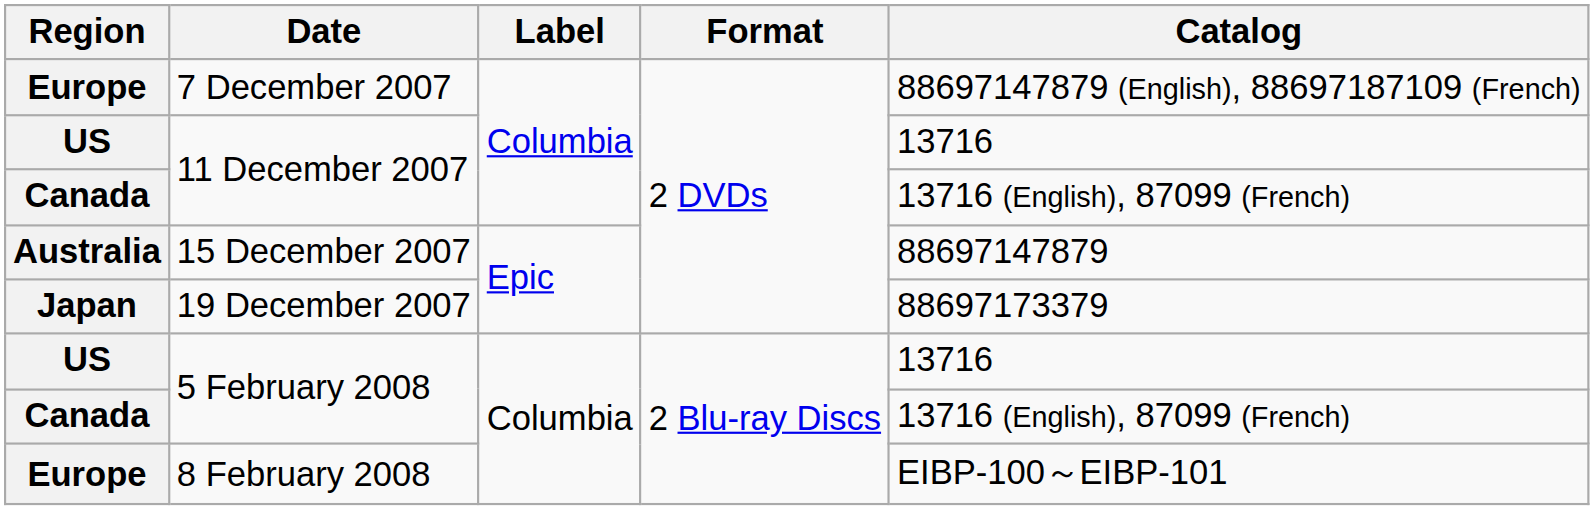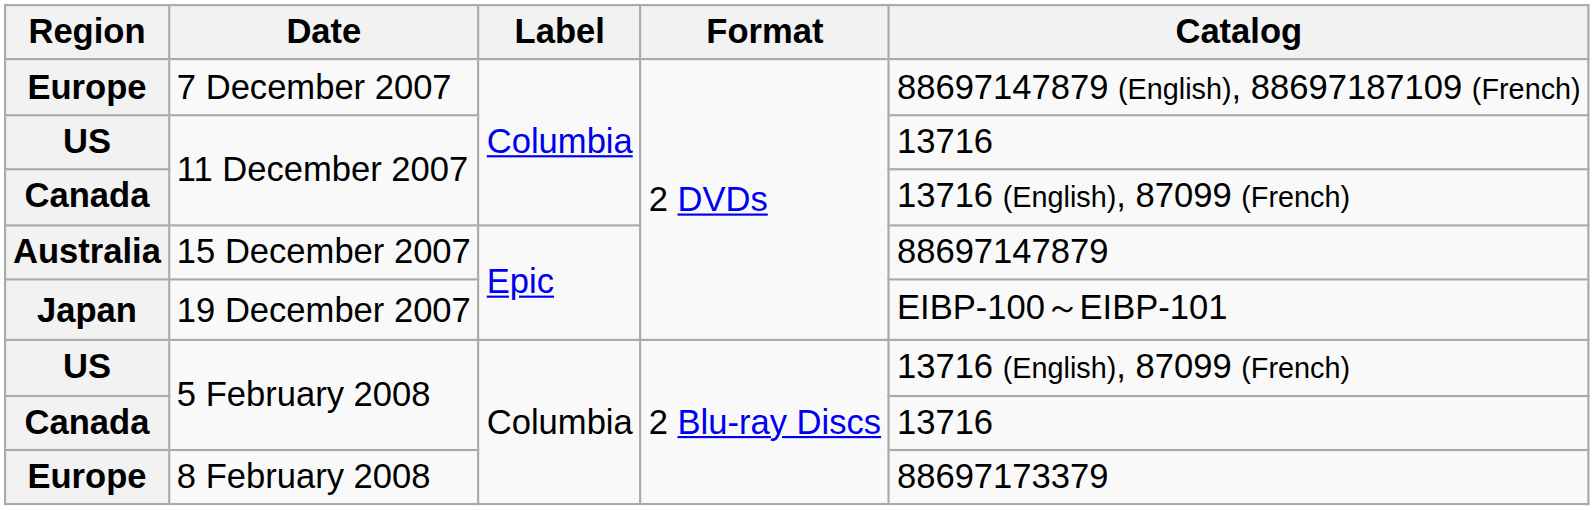 <table class="wikitable plainrowheaders">
 <tr>
 <th>Region</th>
 <th>Date</th>
 <th>Label</th>
 <th>Format</th>
 <th>Catalog</th>
 </tr>
 <tr>
 <th scope="row">Europe</th>
 <td>7 December 2007</td>
 <td rowspan="3"><a href='#'>Columbia</a></td>
 <td rowspan="5">2 <a href='#'>DVDs</a></td>
 <td>88697147879 <small>(English)</small>, 88697187109 <small>(French)</small></td>
 </tr>
 <tr>
 <th scope="row">US</th>
 <td rowspan="2">11 December 2007</td>
 <td>13716</td>
 </tr>
 <tr>
 <th scope="row">Canada</th>
 <td>13716 <small>(English)</small>, 87099 <small>(French)</small></td>
 </tr>
 <tr>
 <th scope="row">Australia</th>
 <td>15 December 2007</td>
 <td rowspan="2"><a href='#'>Epic</a></td>
 <td>88697147879</td>
 </tr>
 <tr>
 <th scope="row">Japan</th>
 <td>19 December 2007</td>
-<td>88697173379</td>
+<td>EIBP-100～EIBP-101</td>
 </tr>
 <tr>
 <th scope="row">US</th>
 <td rowspan="2">5 February 2008</td>
 <td rowspan="3">Columbia</td>
 <td rowspan="3">2 <a href='#'>Blu-ray Discs</a></td>
-<td>13716</td>
+<td>13716 <small>(English)</small>, 87099 <small>(French)</small></td>
 </tr>
 <tr>
 <th scope="row">Canada</th>
-<td>13716 <small>(English)</small>, 87099 <small>(French)</small></td>
+<td>13716</td>
 </tr>
 <tr>
 <th scope="row">Europe</th>
 <td>8 February 2008</td>
-<td>EIBP-100～EIBP-101</td>
+<td>88697173379</td>
 </tr>
 </table>
